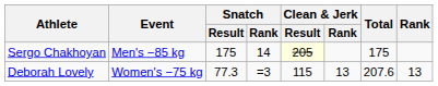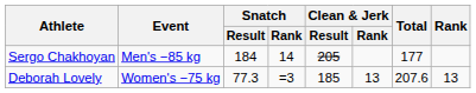 <table class="wikitable" style="font-size:90%">
 <tr>
 <th rowspan="2">Athlete</th>
 <th rowspan="2">Event</th>
 <th colspan="2">Snatch</th>
 <th colspan="2">Clean & Jerk</th>
 <th rowspan="2">Total</th>
 <th rowspan="2">Rank</th>
 </tr>
 <tr style="font-size:95%">
 <th>Result</th>
 <th>Rank</th>
 <th>Result</th>
 <th>Rank</th>
 </tr>
 <tr align=center>
 <td align=left><a href='#'>Sergo Chakhoyan</a></td>
 <td align=left><a href='#'>Men's −85 kg</a></td>
-<td>175</td>
+<td>184</td>
 <td>14</td>
-<td style="background: lightyellow;"><s>205</s></td>
+<td><s>205</s></td>
 <td></td>
-<td>175</td>
+<td>177</td>
 <td></td>
 </tr>
 <tr align=center>
 <td align=left><a href='#'>Deborah Lovely</a></td>
 <td align=left><a href='#'>Women's −75 kg</a></td>
 <td>77.3</td>
 <td>=3</td>
-<td>115</td>
+<td>185</td>
 <td>13</td>
 <td>207.6</td>
 <td>13</td>
 </tr>
 </table>
